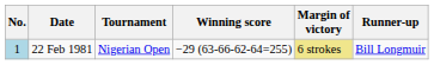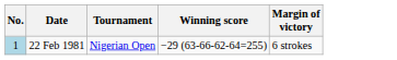 <table class="wikitable" style="font-size:95%;">
 <tr>
 <th>No.</th>
 <th>Date</th>
 <th>Tournament</th>
 <th>Winning score</th>
 <th>Margin of<br>victory</th>
-<th>Runner-up</th>
 </tr>
 <tr>
 <td align=center style="background: lightblue;">1</td>
 <td align=right>22 Feb 1981</td>
 <td><a href='#'>Nigerian Open</a></td>
 <td>−29 (63-66-62-64=255)</td>
-<td style="background: khaki;">6 strokes</td>
-<td> <a href='#'>Bill Longmuir</a></td>
+<td>6 strokes</td>
 </tr>
 </table>
